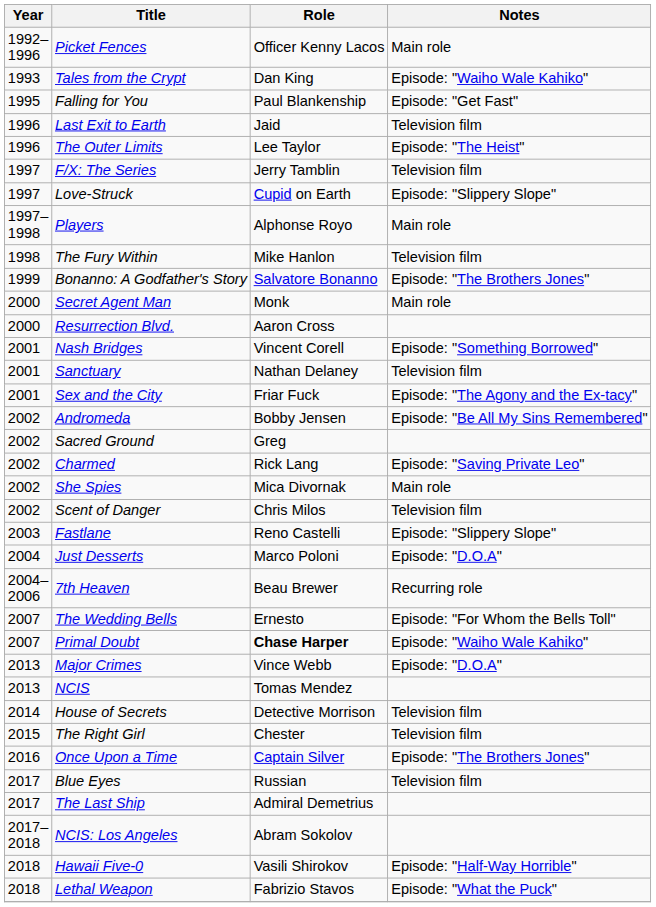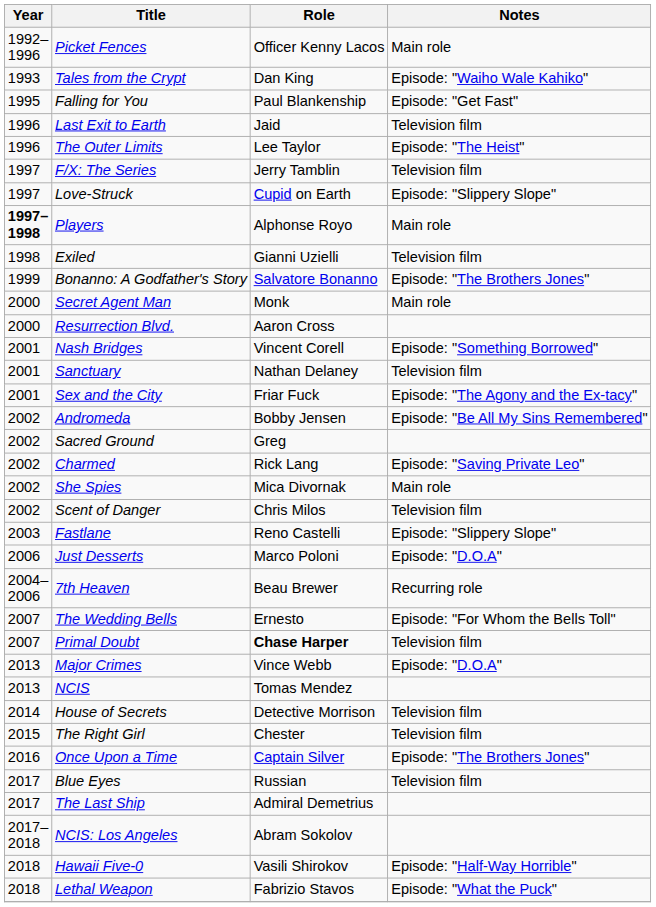 <table class="wikitable sortable">
 <tr>
 <th scope="col">Year</th>
 <th scope="col">Title</th>
 <th scope="col">Role</th>
 <th scope="col" class="unsortable">Notes</th>
 </tr>
 <tr>
 <td>1992–<br>1996</td>
 <td><em><a href='#'>Picket Fences</a></em></td>
 <td>Officer Kenny Lacos</td>
 <td>Main role</td>
 </tr>
 <tr>
 <td>1993</td>
 <td><em><a href='#'>Tales from the Crypt</a></em></td>
 <td>Dan King</td>
 <td>Episode: "<a href='#'>Waiho Wale Kahiko</a>"</td>
 </tr>
 <tr>
 <td>1995</td>
 <td><em>Falling for You</em></td>
 <td>Paul Blankenship</td>
 <td>Episode: "Get Fast"</td>
 </tr>
 <tr>
 <td>1996</td>
 <td><em><a href='#'>Last Exit to Earth</a></em></td>
 <td>Jaid</td>
 <td>Television film</td>
 </tr>
 <tr>
 <td>1996</td>
 <td><em><a href='#'>The Outer Limits</a></em></td>
 <td>Lee Taylor</td>
 <td>Episode: "<a href='#'>The Heist</a>"</td>
 </tr>
 <tr>
 <td>1997</td>
 <td><em><a href='#'>F/X: The Series</a></em></td>
 <td>Jerry Tamblin</td>
 <td>Television film</td>
 </tr>
 <tr>
 <td>1997</td>
 <td><em>Love-Struck</em></td>
 <td><a href='#'>Cupid</a> on Earth</td>
 <td>Episode: "Slippery Slope"</td>
 </tr>
 <tr>
-<td>1997–<br>1998</td>
+<td><strong>1997–<br>1998</strong></td>
 <td><em><a href='#'>Players</a></em></td>
 <td>Alphonse Royo</td>
 <td>Main role</td>
 </tr>
 <tr>
 <td>1998</td>
-<td><em>The Fury Within</em></td>
-<td>Mike Hanlon</td>
+<td><em>Exiled</em></td>
+<td>Gianni Uzielli</td>
 <td>Television film</td>
 </tr>
 <tr>
 <td>1999</td>
 <td><em>Bonanno: A Godfather's Story</em></td>
 <td><a href='#'>Salvatore Bonanno</a></td>
 <td>Episode: "<a href='#'>The Brothers Jones</a>"</td>
 </tr>
 <tr>
 <td>2000</td>
 <td><em><a href='#'>Secret Agent Man</a></em></td>
 <td>Monk</td>
 <td>Main role</td>
 </tr>
 <tr>
 <td>2000</td>
 <td><em><a href='#'>Resurrection Blvd.</a></em></td>
 <td>Aaron Cross</td>
 <td></td>
 </tr>
 <tr>
 <td>2001</td>
 <td><em><a href='#'>Nash Bridges</a></em></td>
 <td>Vincent Corell</td>
 <td>Episode: "<a href='#'>Something Borrowed</a>"</td>
 </tr>
 <tr>
 <td>2001</td>
 <td><em><a href='#'>Sanctuary</a></em></td>
 <td>Nathan Delaney</td>
 <td>Television film</td>
 </tr>
 <tr>
 <td>2001</td>
 <td><em><a href='#'>Sex and the City</a></em></td>
 <td>Friar Fuck</td>
 <td>Episode: "<a href='#'>The Agony and the Ex-tacy</a>"</td>
 </tr>
 <tr>
 <td>2002</td>
 <td><em><a href='#'>Andromeda</a></em></td>
 <td>Bobby Jensen</td>
 <td>Episode: "<a href='#'>Be All My Sins Remembered</a>"</td>
 </tr>
 <tr>
 <td>2002</td>
 <td><em>Sacred Ground</em></td>
 <td>Greg</td>
 <td></td>
 </tr>
 <tr>
 <td>2002</td>
 <td><em><a href='#'>Charmed</a></em></td>
 <td>Rick Lang</td>
 <td>Episode: "<a href='#'>Saving Private Leo</a>"</td>
 </tr>
 <tr>
 <td>2002</td>
 <td><em><a href='#'>She Spies</a></em></td>
 <td>Mica Divornak</td>
 <td>Main role</td>
 </tr>
 <tr>
 <td>2002</td>
 <td><em>Scent of Danger</em></td>
 <td>Chris Milos</td>
 <td>Television film</td>
 </tr>
 <tr>
 <td>2003</td>
 <td><em><a href='#'>Fastlane</a></em></td>
 <td>Reno Castelli</td>
 <td>Episode: "Slippery Slope"</td>
 </tr>
 <tr>
-<td>2004</td>
+<td>2006</td>
 <td><em><a href='#'>Just Desserts</a></em></td>
 <td>Marco Poloni</td>
 <td>Episode: "<a href='#'>D.O.A</a>"</td>
 </tr>
 <tr>
 <td>2004–<br>2006</td>
 <td><em><a href='#'>7th Heaven</a></em></td>
 <td>Beau Brewer</td>
 <td>Recurring role</td>
 </tr>
 <tr>
 <td>2007</td>
 <td><em><a href='#'>The Wedding Bells</a></em></td>
 <td>Ernesto</td>
 <td>Episode: "For Whom the Bells Toll"</td>
 </tr>
 <tr>
 <td>2007</td>
 <td><em><a href='#'>Primal Doubt</a></em></td>
 <td><strong>Chase Harper</strong></td>
-<td>Episode: "<a href='#'>Waiho Wale Kahiko</a>"</td>
+<td>Television film</td>
 </tr>
 <tr>
 <td>2013</td>
 <td><em><a href='#'>Major Crimes</a></em></td>
 <td>Vince Webb</td>
 <td>Episode: "<a href='#'>D.O.A</a>"</td>
 </tr>
 <tr>
 <td>2013</td>
 <td><em><a href='#'>NCIS</a></em></td>
 <td>Tomas Mendez</td>
 <td></td>
 </tr>
 <tr>
 <td>2014</td>
 <td><em>House of Secrets</em></td>
 <td>Detective Morrison</td>
 <td>Television film</td>
 </tr>
 <tr>
 <td>2015</td>
 <td><em>The Right Girl</em></td>
 <td>Chester</td>
 <td>Television film</td>
 </tr>
 <tr>
 <td>2016</td>
 <td><em><a href='#'>Once Upon a Time</a></em></td>
 <td><a href='#'>Captain Silver</a></td>
 <td>Episode: "<a href='#'>The Brothers Jones</a>"</td>
 </tr>
 <tr>
 <td>2017</td>
 <td><em>Blue Eyes</em></td>
 <td>Russian</td>
 <td>Television film</td>
 </tr>
 <tr>
 <td>2017</td>
 <td><em><a href='#'>The Last Ship</a></em></td>
 <td>Admiral Demetrius</td>
 <td></td>
 </tr>
 <tr>
 <td>2017–<br>2018</td>
 <td><em><a href='#'>NCIS: Los Angeles</a></em></td>
 <td>Abram Sokolov</td>
 <td></td>
 </tr>
 <tr>
 <td>2018</td>
 <td><em><a href='#'>Hawaii Five-0</a></em></td>
 <td>Vasili Shirokov</td>
 <td>Episode: "<a href='#'>Half-Way Horrible</a>"</td>
 </tr>
 <tr>
 <td>2018</td>
 <td><em><a href='#'>Lethal Weapon</a></em></td>
 <td>Fabrizio Stavos</td>
 <td>Episode: "<a href='#'>What the Puck</a>"</td>
 </tr>
 <tr>
 </tr>
 </table>
